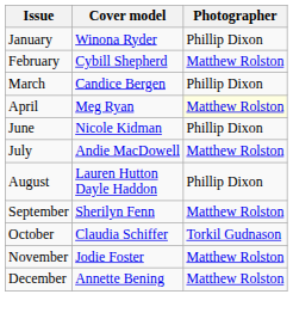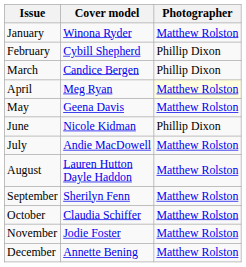 <table class="sortable wikitable">
 <tr>
 <th>Issue</th>
 <th>Cover model</th>
 <th>Photographer</th>
 </tr>
 <tr>
 <td>January</td>
 <td><a href='#'>Winona Ryder</a></td>
-<td>Phillip Dixon</td>
+<td><a href='#'>Matthew Rolston</a></td>
 </tr>
 <tr>
 <td>February</td>
 <td><a href='#'>Cybill Shepherd</a></td>
-<td><a href='#'>Matthew Rolston</a></td>
+<td>Phillip Dixon</td>
 </tr>
 <tr>
 <td>March</td>
 <td><a href='#'>Candice Bergen</a></td>
 <td>Phillip Dixon</td>
 </tr>
 <tr>
 <td>April</td>
 <td><a href='#'>Meg Ryan</a></td>
 <td style="background: lightyellow;"><a href='#'>Matthew Rolston</a></td>
+</tr>
+<tr>
+<td>May</td>
+<td><a href='#'>Geena Davis</a></td>
+<td><a href='#'>Matthew Rolston</a></td>
 </tr>
 <tr>
 <td>June</td>
 <td><a href='#'>Nicole Kidman</a></td>
 <td>Phillip Dixon</td>
 </tr>
 <tr>
 <td>July</td>
 <td><a href='#'>Andie MacDowell</a></td>
 <td><a href='#'>Matthew Rolston</a></td>
 </tr>
 <tr>
 <td>August</td>
 <td><a href='#'>Lauren Hutton</a><br><a href='#'>Dayle Haddon</a></td>
-<td>Phillip Dixon</td>
+<td><a href='#'>Matthew Rolston</a></td>
 </tr>
 <tr>
 <td>September</td>
 <td><a href='#'>Sherilyn Fenn</a></td>
 <td><a href='#'>Matthew Rolston</a></td>
 </tr>
 <tr>
 <td>October</td>
 <td><a href='#'>Claudia Schiffer</a></td>
-<td><a href='#'>Torkil Gudnason</a></td>
+<td><a href='#'>Matthew Rolston</a></td>
 </tr>
 <tr>
 <td>November</td>
 <td><a href='#'>Jodie Foster</a></td>
 <td><a href='#'>Matthew Rolston</a></td>
 </tr>
 <tr>
 <td>December</td>
 <td><a href='#'>Annette Bening</a></td>
 <td><a href='#'>Matthew Rolston</a></td>
 </tr>
 </table>
